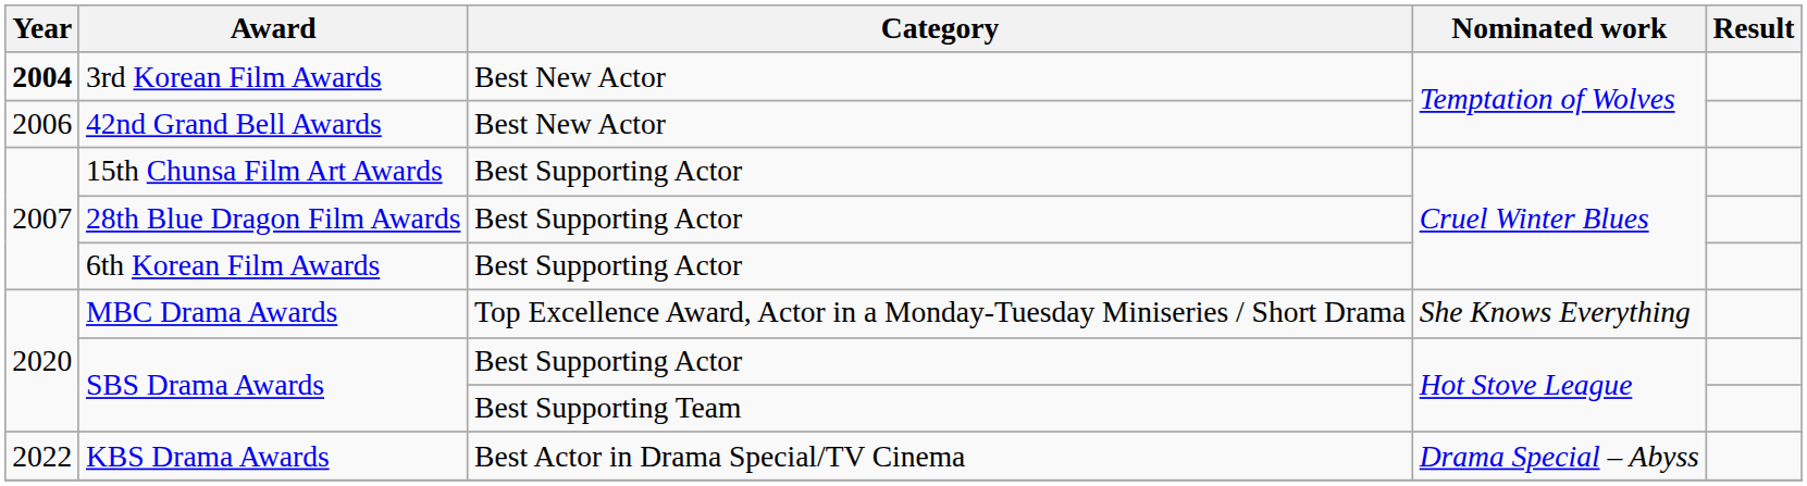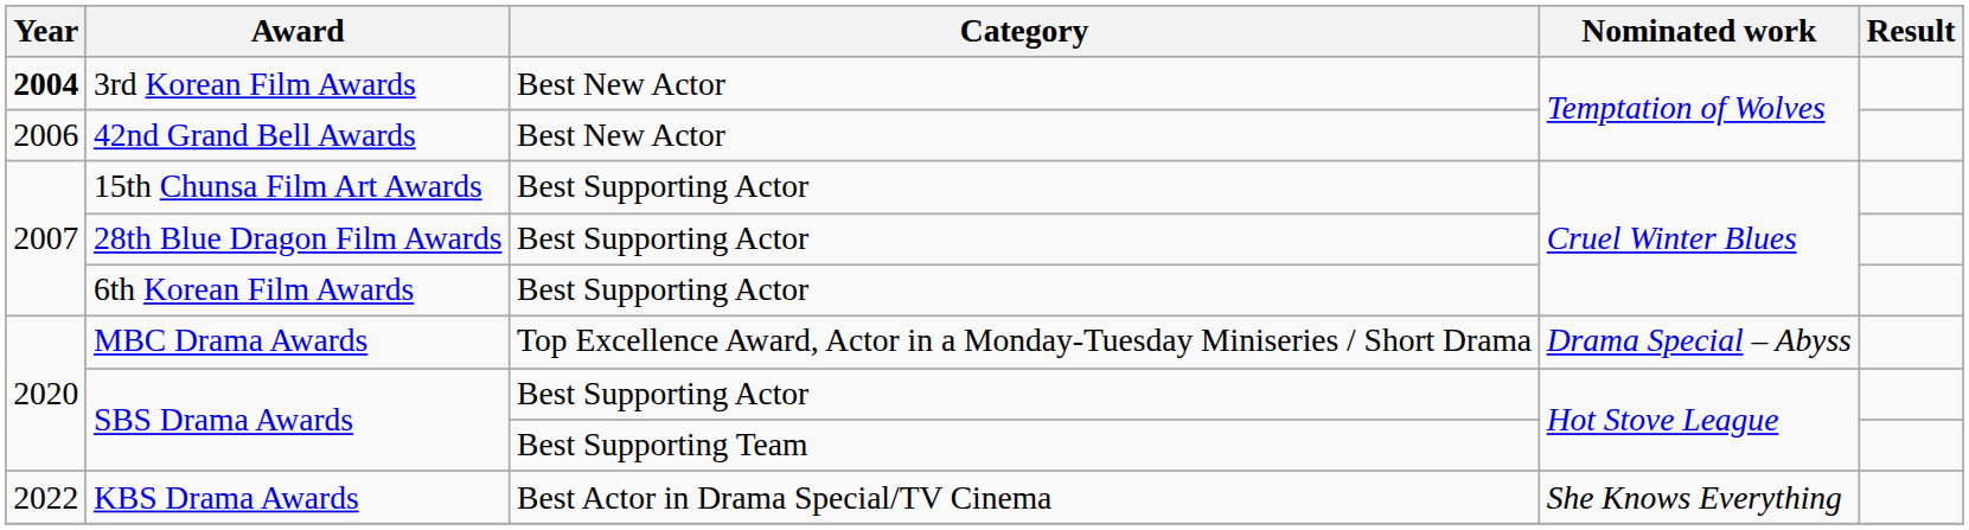 <table class="wikitable">
 <tr>
 <th>Year</th>
 <th>Award</th>
 <th>Category</th>
 <th>Nominated work</th>
 <th>Result</th>
 </tr>
 <tr>
 <td><strong>2004</strong></td>
 <td>3rd <a href='#'>Korean Film Awards</a></td>
 <td>Best New Actor</td>
 <td rowspan=2><em><a href='#'>Temptation of Wolves</a></em></td>
 <td></td>
 </tr>
 <tr>
 <td>2006</td>
 <td><a href='#'>42nd Grand Bell Awards</a></td>
 <td>Best New Actor</td>
 <td></td>
 </tr>
 <tr>
 <td rowspan=3>2007</td>
 <td>15th <a href='#'>Chunsa Film Art Awards</a></td>
 <td>Best Supporting Actor</td>
 <td rowspan=3><em><a href='#'>Cruel Winter Blues</a></em></td>
 <td></td>
 </tr>
 <tr>
 <td><a href='#'>28th Blue Dragon Film Awards</a></td>
 <td>Best Supporting Actor</td>
 <td></td>
 </tr>
 <tr>
 <td>6th <a href='#'>Korean Film Awards</a></td>
 <td>Best Supporting Actor</td>
 <td></td>
 </tr>
 <tr>
 <td rowspan=3>2020</td>
 <td><a href='#'>MBC Drama Awards</a></td>
 <td>Top Excellence Award, Actor in a Monday-Tuesday Miniseries / Short Drama</td>
-<td><em>She Knows Everything</em></td>
+<td><em><a href='#'>Drama Special</a>  – Abyss</em></td>
 <td></td>
 </tr>
 <tr>
 <td rowspan=2><a href='#'>SBS Drama Awards</a></td>
 <td>Best Supporting Actor</td>
 <td rowspan=2><em><a href='#'>Hot Stove League</a></em></td>
 <td></td>
 </tr>
 <tr>
 <td>Best Supporting Team </td>
 <td></td>
 </tr>
 <tr>
 <td>2022</td>
 <td><a href='#'>KBS Drama Awards</a></td>
 <td>Best Actor in Drama Special/TV Cinema</td>
-<td><em><a href='#'>Drama Special</a>  – Abyss</em></td>
+<td><em>She Knows Everything</em></td>
 <td></td>
 </tr>
 <tr>
 </tr>
 </table>
